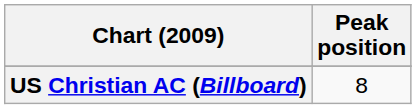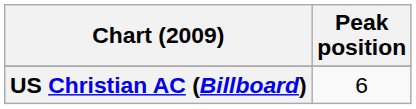 <table class="wikitable sortable plainrowheaders" style="text-align:center">
 <tr>
 <th scope="col">Chart (2009)</th>
 <th scope="col">Peak<br>position</th>
 </tr>
 <tr>
 </tr>
 <tr>
 </tr>
 <tr>
 <th scope="row">US <a href='#'>Christian AC</a> (<em><a href='#'>Billboard</a></em>)</th>
-<td style="text-align:center;">8</td>
+<td style="text-align:center;">6</td>
 </tr>
 </table>
